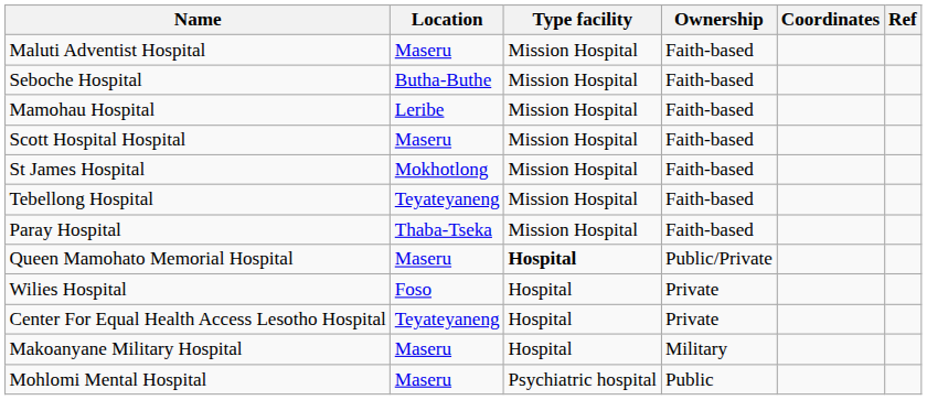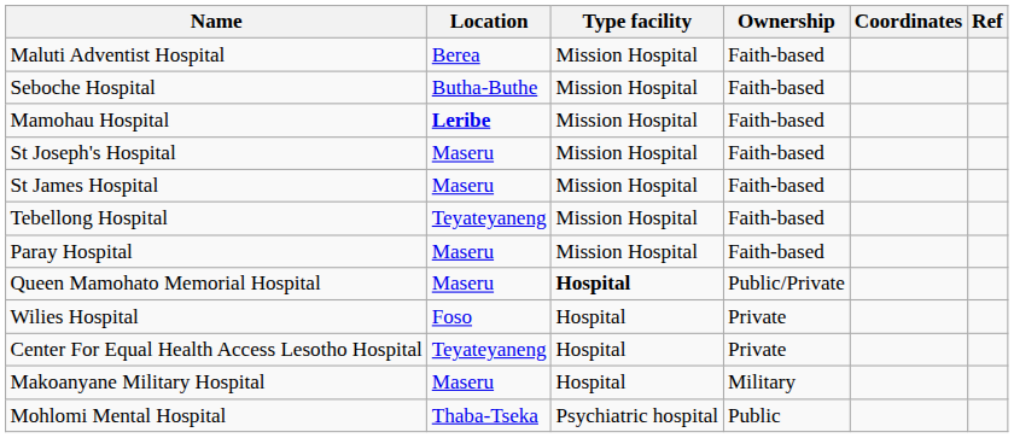 <table class="wikitable sortable plainrowheaders" summary="Hospitals in Lesotho">
 <tr>
 <th>Name</th>
 <th>Location</th>
 <th>Type facility</th>
 <th>Ownership</th>
 <th>Coordinates</th>
 <th>Ref</th>
 </tr>
 <tr>
 <td>Maluti Adventist Hospital</td>
-<td><a href='#'>Maseru</a></td>
+<td><a href='#'>Berea</a></td>
 <td>Mission Hospital</td>
 <td>Faith-based</td>
 <td></td>
 <td></td>
 </tr>
 <tr>
 <td>Seboche Hospital</td>
 <td><a href='#'>Butha-Buthe</a></td>
 <td>Mission Hospital</td>
 <td>Faith-based</td>
 <td></td>
 <td></td>
 </tr>
 <tr>
 <td>Mamohau Hospital</td>
-<td><a href='#'>Leribe</a></td>
+<td><strong><a href='#'>Leribe</a></strong></td>
 <td>Mission Hospital</td>
 <td>Faith-based</td>
 <td></td>
 <td></td>
 </tr>
 <tr>
-<td>Scott Hospital Hospital</td>
+<td>St Joseph's Hospital</td>
 <td><a href='#'>Maseru</a></td>
 <td>Mission Hospital</td>
 <td>Faith-based</td>
 <td></td>
 <td></td>
 </tr>
 <tr>
 <td>St James Hospital</td>
-<td><a href='#'>Mokhotlong</a></td>
+<td><a href='#'>Maseru</a></td>
 <td>Mission Hospital</td>
 <td>Faith-based</td>
 <td></td>
 <td></td>
 </tr>
 <tr>
 <td>Tebellong Hospital</td>
 <td><a href='#'>Teyateyaneng</a></td>
 <td>Mission Hospital</td>
 <td>Faith-based</td>
 <td></td>
 <td></td>
 </tr>
 <tr>
 <td>Paray Hospital</td>
-<td><a href='#'>Thaba-Tseka</a></td>
+<td><a href='#'>Maseru</a></td>
 <td>Mission Hospital</td>
 <td>Faith-based</td>
 <td></td>
 <td></td>
 </tr>
 <tr>
 <td>Queen Mamohato Memorial Hospital</td>
 <td><a href='#'>Maseru</a></td>
 <td><strong>Hospital</strong></td>
 <td>Public/Private</td>
 <td></td>
 <td></td>
 </tr>
 <tr>
 <td>Wilies Hospital</td>
 <td><a href='#'>Foso</a></td>
 <td>Hospital</td>
 <td>Private</td>
 <td></td>
 <td></td>
 </tr>
 <tr>
 <td>Center For Equal Health Access Lesotho Hospital</td>
 <td><a href='#'>Teyateyaneng</a></td>
 <td>Hospital</td>
 <td>Private</td>
 <td></td>
 <td></td>
 </tr>
 <tr>
 <td>Makoanyane Military Hospital</td>
 <td><a href='#'>Maseru</a></td>
 <td>Hospital</td>
 <td>Military</td>
 <td></td>
 <td></td>
 </tr>
 <tr>
 <td>Mohlomi Mental Hospital</td>
-<td><a href='#'>Maseru</a></td>
+<td><a href='#'>Thaba-Tseka</a></td>
 <td>Psychiatric hospital</td>
 <td>Public</td>
 <td></td>
 <td></td>
 </tr>
 </table>
